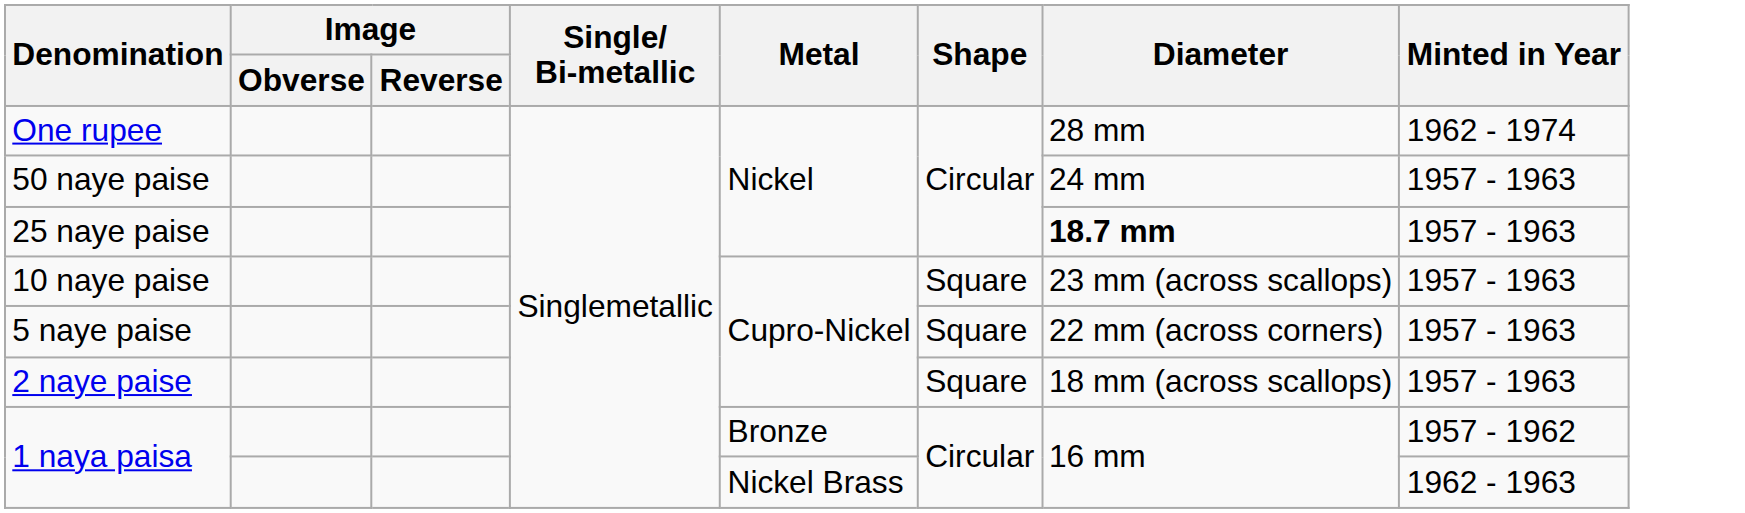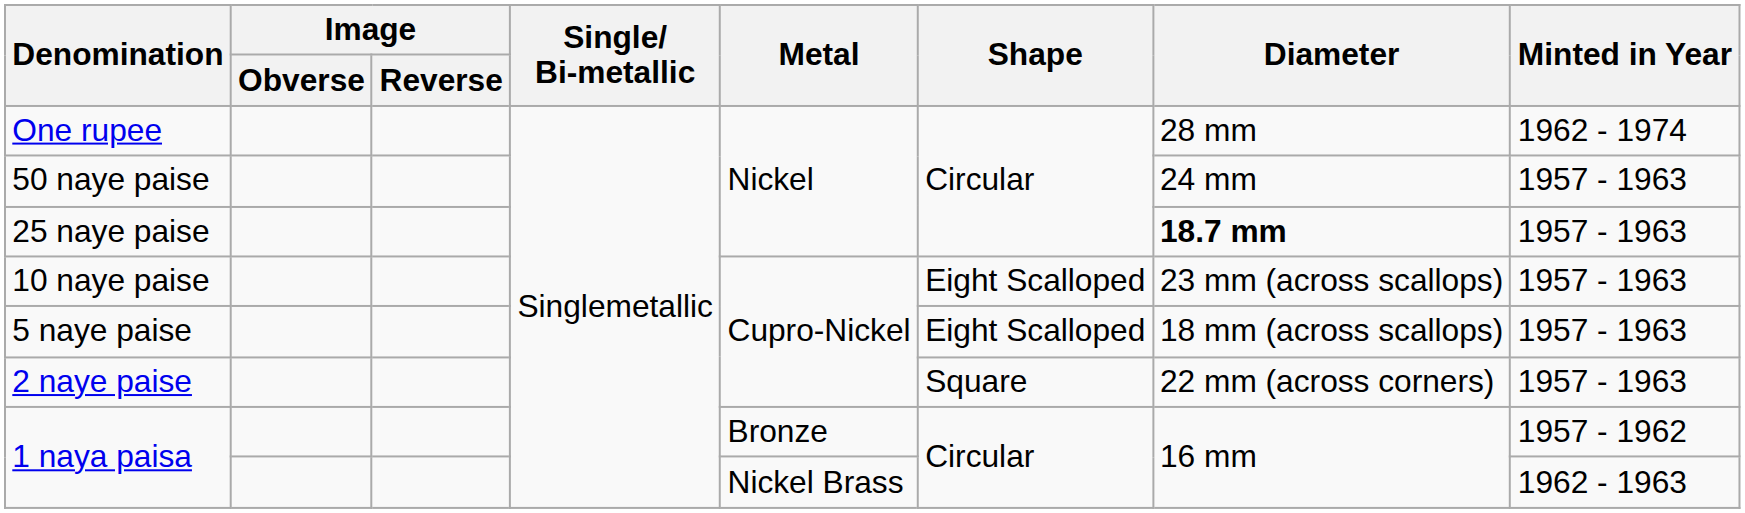 <table class="wikitable">
 <tr>
 <th rowspan="2">Denomination</th>
 <th colspan="2">Image</th>
 <th rowspan="2">Single/<br>Bi-metallic</th>
 <th rowspan="2">Metal</th>
 <th rowspan="2">Shape</th>
 <th rowspan="2">Diameter</th>
 <th rowspan="2">Minted in Year</th>
 </tr>
 <tr>
 <th>Obverse</th>
 <th>Reverse</th>
 </tr>
 <tr>
 <td><a href='#'>One rupee</a></td>
 <td></td>
 <td></td>
 <td rowspan="8">Singlemetallic</td>
 <td rowspan="3"  >Nickel</td>
 <td rowspan="3">Circular</td>
 <td>28 mm</td>
 <td>1962 - 1974</td>
 </tr>
 <tr>
 <td>50 naye paise</td>
 <td></td>
 <td></td>
 <td>24 mm</td>
 <td>1957 - 1963</td>
 </tr>
 <tr>
 <td>25 naye paise</td>
 <td></td>
 <td></td>
 <td><strong>18.7 mm</strong></td>
 <td>1957 - 1963</td>
 </tr>
 <tr>
 <td>10 naye paise</td>
 <td></td>
 <td></td>
 <td rowspan="3"  >Cupro-Nickel</td>
-<td>Square</td>
+<td>Eight Scalloped</td>
 <td>23 mm (across scallops)</td>
 <td>1957 - 1963</td>
 </tr>
 <tr>
 <td>5 naye paise</td>
 <td></td>
 <td></td>
-<td>Square</td>
-<td>22 mm (across corners)</td>
+<td>Eight Scalloped</td>
+<td>18 mm (across scallops)</td>
 <td>1957 - 1963</td>
 </tr>
 <tr>
 <td><a href='#'>2 naye paise</a></td>
 <td></td>
 <td></td>
 <td>Square</td>
-<td>18 mm (across scallops)</td>
+<td>22 mm (across corners)</td>
 <td>1957 - 1963</td>
 </tr>
 <tr>
 <td rowspan="2"><a href='#'>1 naya paisa</a></td>
 <td></td>
 <td></td>
 <td>Bronze</td>
 <td rowspan="2">Circular</td>
 <td rowspan="2">16 mm</td>
 <td>1957 - 1962</td>
 </tr>
 <tr>
 <td></td>
 <td></td>
 <td>Nickel Brass</td>
 <td>1962 - 1963</td>
 </tr>
 </table>
